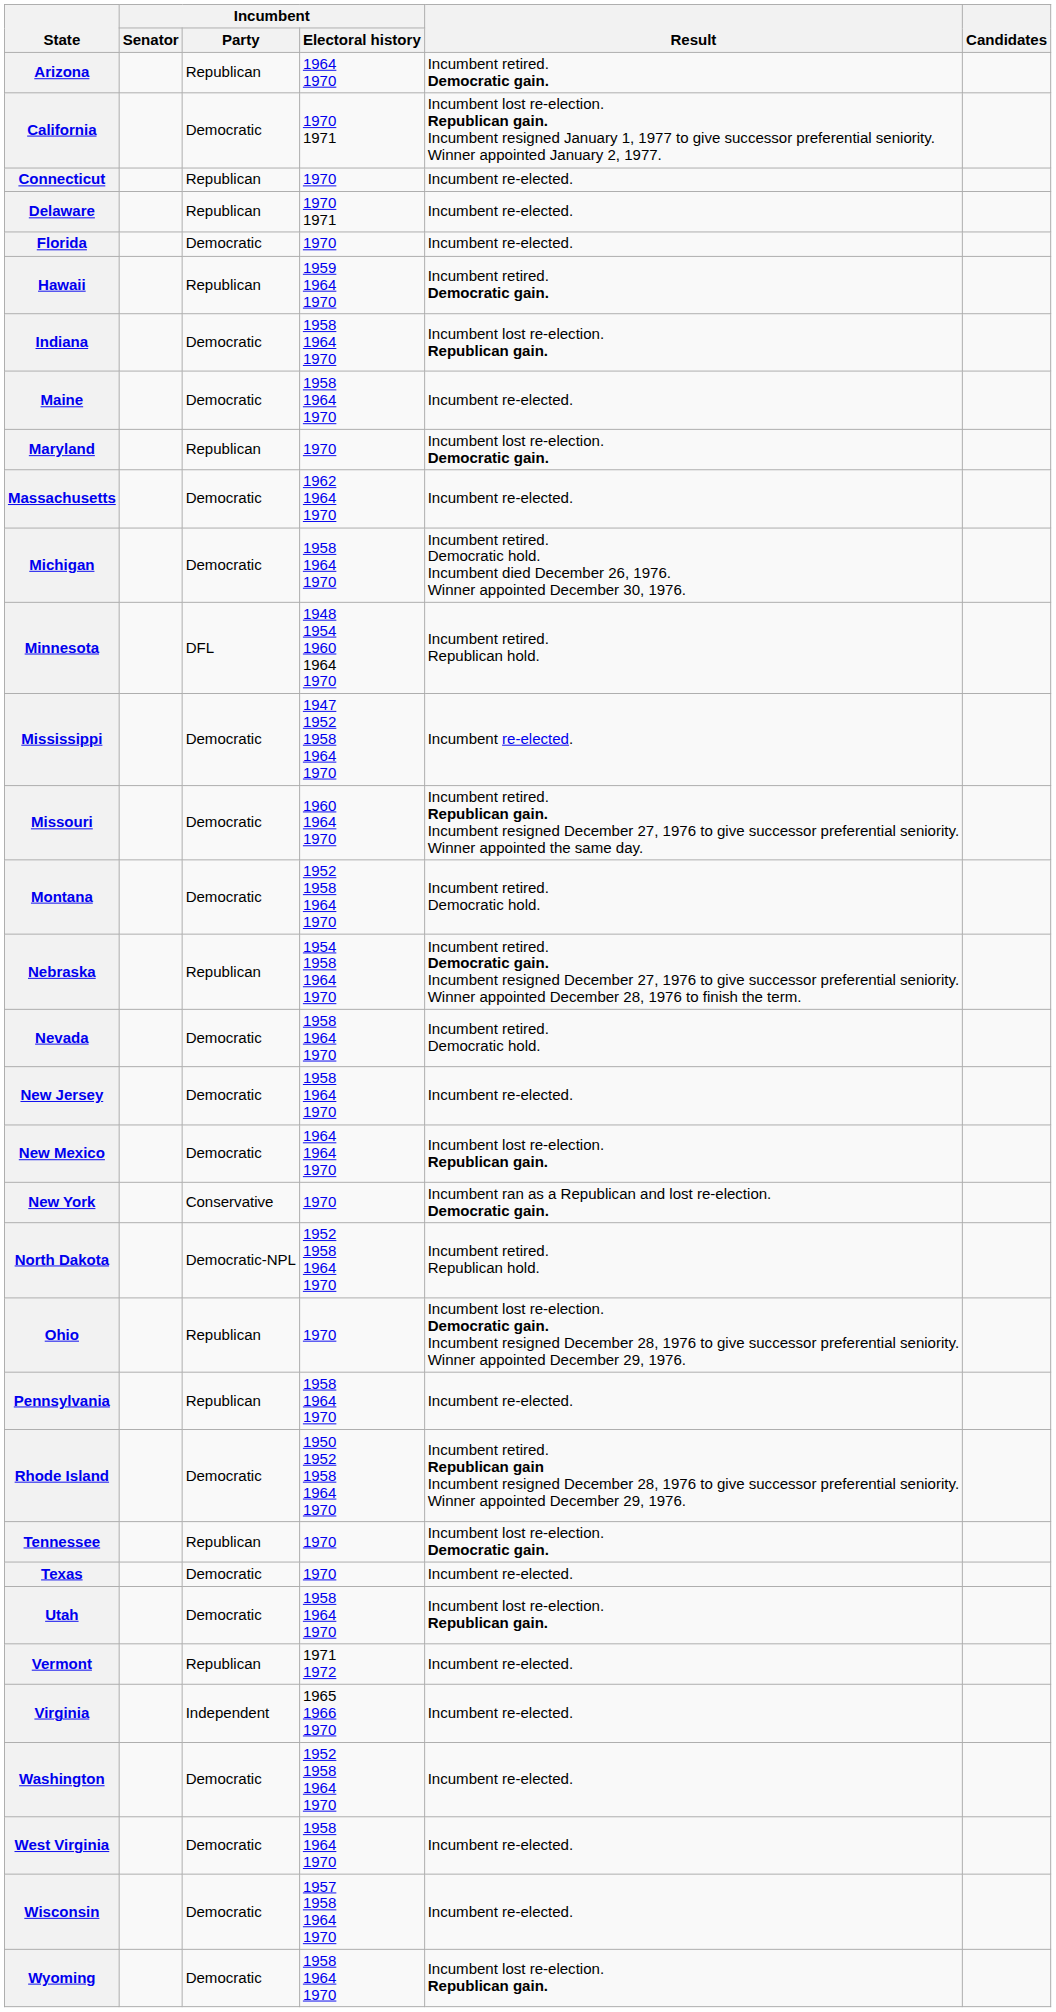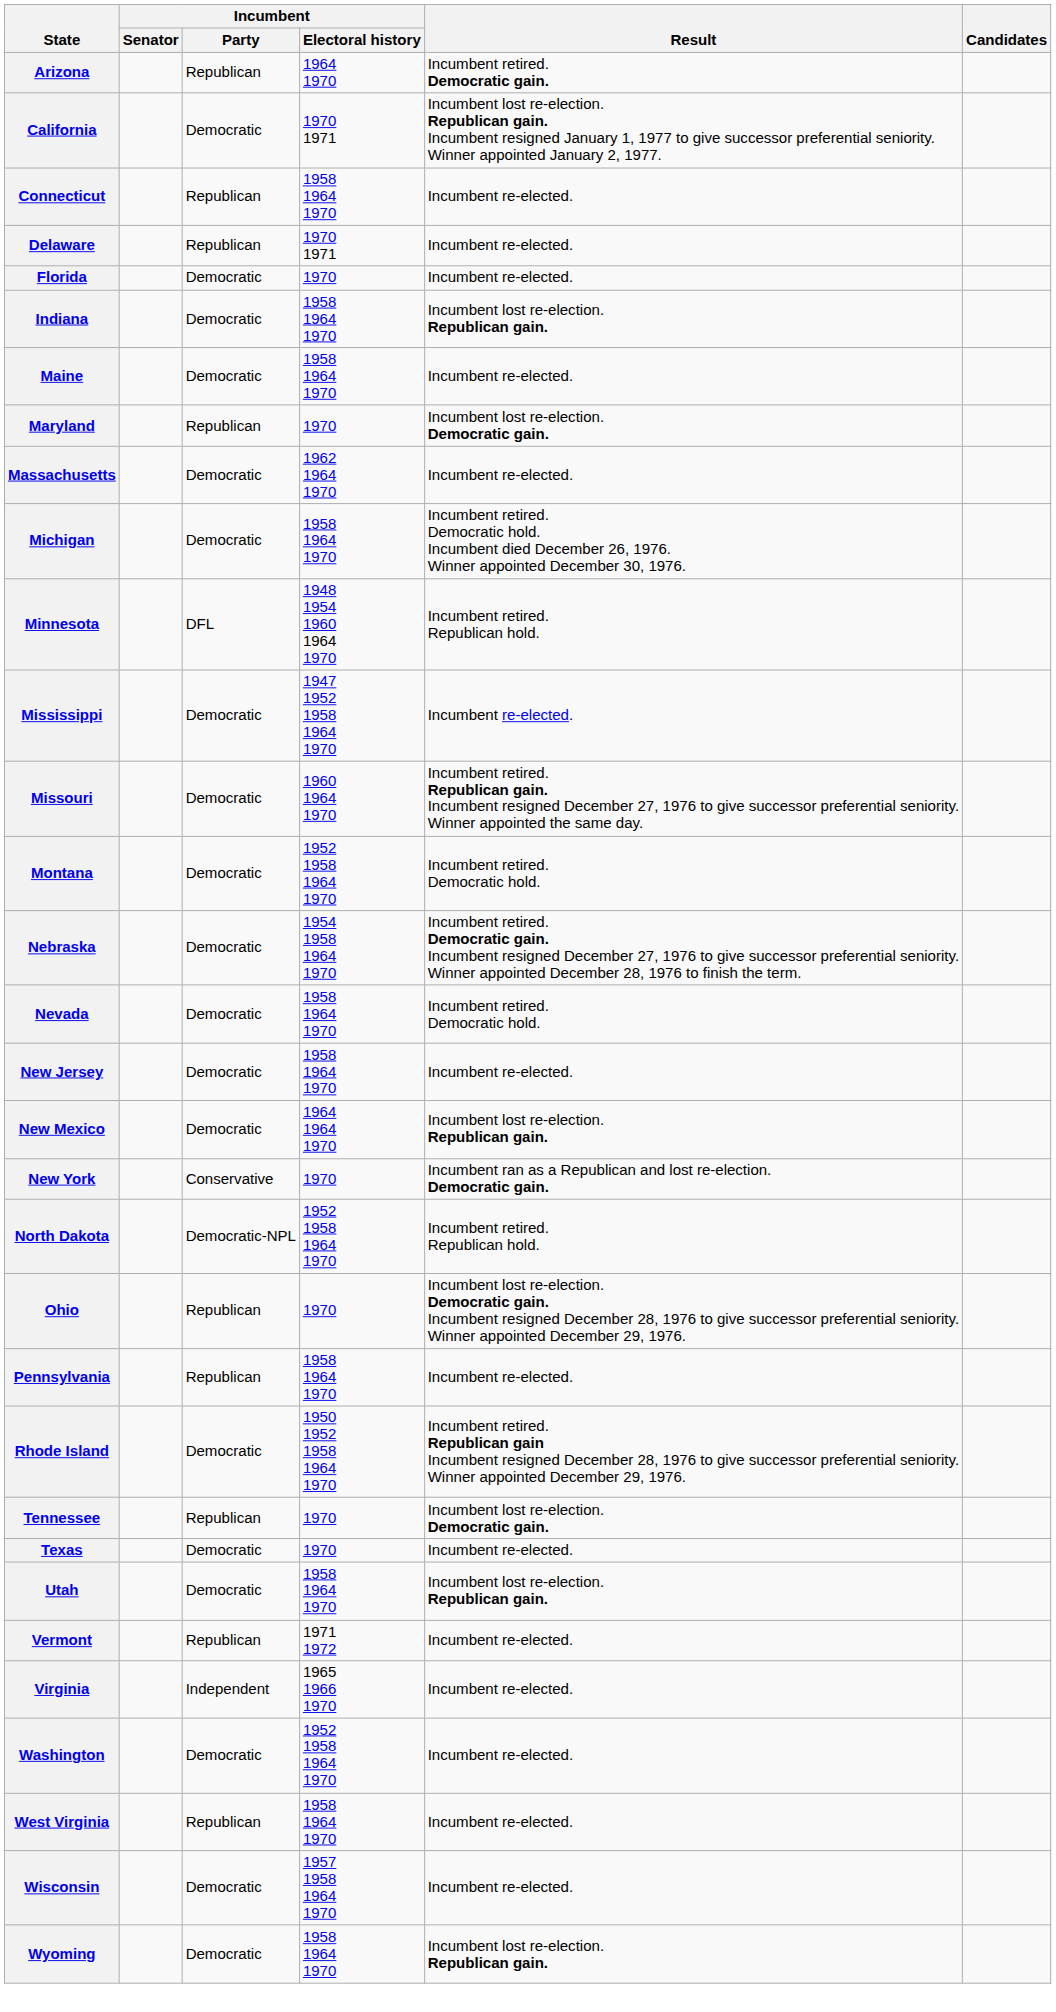 <table class="wikitable sortable">
 <tr valign=bottom>
 <th rowspan=2>State</th>
 <th colspan=3>Incumbent</th>
 <th rowspan=2>Result</th>
 <th rowspan=2 class=unsortable>Candidates</th>
 </tr>
 <tr>
 <th>Senator</th>
 <th>Party</th>
 <th>Electoral history</th>
 </tr>
 <tr>
 <th><a href='#'>Arizona</a></th>
 <td></td>
 <td>Republican</td>
 <td><a href='#'>1964</a><br><a href='#'>1970</a></td>
 <td>Incumbent retired.<br><strong>Democratic gain.</strong></td>
 <td nowrap></td>
 </tr>
 <tr>
 <th><a href='#'>California</a></th>
 <td></td>
 <td>Democratic</td>
 <td><a href='#'>1970</a><br>1971 </td>
 <td>Incumbent lost re-election.<br><strong>Republican gain.</strong><br>Incumbent resigned January 1, 1977 to give successor preferential seniority.<br>Winner appointed January 2, 1977.</td>
 <td nowrap></td>
 </tr>
 <tr>
 <th><a href='#'>Connecticut</a></th>
 <td></td>
 <td>Republican</td>
-<td><a href='#'>1970</a></td>
+<td><a href='#'>1958</a><br><a href='#'>1964</a><br><a href='#'>1970</a></td>
 <td>Incumbent re-elected.</td>
 <td nowrap></td>
 </tr>
 <tr>
 <th><a href='#'>Delaware</a></th>
 <td></td>
 <td>Republican</td>
 <td><a href='#'>1970</a><br>1971 </td>
 <td>Incumbent re-elected.</td>
 <td nowrap></td>
 </tr>
 <tr>
 <th><a href='#'>Florida</a></th>
 <td></td>
 <td>Democratic</td>
 <td><a href='#'>1970</a></td>
 <td>Incumbent re-elected.</td>
-<td nowrap></td>
-</tr>
-<tr>
-<th><a href='#'>Hawaii</a></th>
-<td></td>
-<td>Republican</td>
-<td><a href='#'>1959 </a><br><a href='#'>1964</a><br><a href='#'>1970</a></td>
-<td>Incumbent retired.<br><strong>Democratic gain.</strong></td>
 <td nowrap></td>
 </tr>
 <tr>
 <th><a href='#'>Indiana</a></th>
 <td></td>
 <td>Democratic</td>
 <td><a href='#'>1958</a><br><a href='#'>1964</a><br><a href='#'>1970</a></td>
 <td>Incumbent lost re-election.<br><strong>Republican gain.</strong></td>
 <td nowrap></td>
 </tr>
 <tr>
 <th><a href='#'>Maine</a></th>
 <td></td>
 <td>Democratic</td>
 <td><a href='#'>1958</a><br><a href='#'>1964</a><br><a href='#'>1970</a></td>
 <td>Incumbent re-elected.</td>
 <td nowrap></td>
 </tr>
 <tr>
 <th><a href='#'>Maryland</a></th>
 <td></td>
 <td>Republican</td>
 <td><a href='#'>1970</a></td>
 <td>Incumbent lost re-election.<br><strong>Democratic gain.</strong></td>
 <td nowrap></td>
 </tr>
 <tr>
 <th><a href='#'>Massachusetts</a></th>
 <td></td>
 <td>Democratic</td>
 <td><a href='#'>1962 </a><br><a href='#'>1964</a><br><a href='#'>1970</a></td>
 <td>Incumbent re-elected.</td>
 <td nowrap></td>
 </tr>
 <tr>
 <th><a href='#'>Michigan</a></th>
 <td></td>
 <td>Democratic</td>
 <td><a href='#'>1958</a><br><a href='#'>1964</a><br><a href='#'>1970</a></td>
 <td>Incumbent retired.<br>Democratic hold.<br>Incumbent died December 26, 1976.<br>Winner appointed December 30, 1976.</td>
 <td nowrap></td>
 </tr>
 <tr>
 <th><a href='#'>Minnesota</a></th>
 <td></td>
 <td>DFL</td>
 <td><a href='#'>1948</a><br><a href='#'>1954</a><br><a href='#'>1960</a><br>1964 <br><a href='#'>1970</a></td>
 <td>Incumbent retired.<br>Republican hold.</td>
 <td nowrap></td>
 </tr>
 <tr>
 <th><a href='#'>Mississippi</a></th>
 <td></td>
 <td>Democratic</td>
 <td><a href='#'>1947 </a><br><a href='#'>1952</a><br><a href='#'>1958</a><br><a href='#'>1964</a><br><a href='#'>1970</a></td>
 <td>Incumbent <a href='#'>re-elected</a>.</td>
 <td nowrap></td>
 </tr>
 <tr>
 <th><a href='#'>Missouri</a></th>
 <td></td>
 <td>Democratic</td>
 <td><a href='#'>1960 </a><br><a href='#'>1964</a><br><a href='#'>1970</a></td>
 <td>Incumbent retired.<br><strong>Republican gain.</strong><br>Incumbent resigned December 27, 1976 to give successor preferential seniority.<br>Winner appointed the same day.</td>
 <td nowrap></td>
 </tr>
 <tr>
 <th><a href='#'>Montana</a></th>
 <td></td>
 <td>Democratic</td>
 <td><a href='#'>1952</a><br><a href='#'>1958</a><br><a href='#'>1964</a><br><a href='#'>1970</a></td>
 <td>Incumbent retired.<br>Democratic hold.</td>
 <td nowrap></td>
 </tr>
 <tr>
 <th><a href='#'>Nebraska</a></th>
 <td></td>
-<td>Republican</td>
+<td>Democratic</td>
 <td><a href='#'>1954 </a><br><a href='#'>1958</a><br><a href='#'>1964</a><br><a href='#'>1970</a></td>
 <td>Incumbent retired.<br><strong>Democratic gain.</strong><br>Incumbent resigned December 27, 1976 to give successor preferential seniority.<br>Winner appointed December 28, 1976 to finish the term.</td>
 <td nowrap></td>
 </tr>
 <tr>
 <th><a href='#'>Nevada</a></th>
 <td></td>
 <td>Democratic</td>
 <td><a href='#'>1958</a><br><a href='#'>1964</a><br><a href='#'>1970</a></td>
 <td>Incumbent retired.<br>Democratic hold.</td>
 <td nowrap></td>
 </tr>
 <tr>
 <th><a href='#'>New Jersey</a></th>
 <td></td>
 <td>Democratic</td>
 <td><a href='#'>1958</a><br><a href='#'>1964</a><br><a href='#'>1970</a></td>
 <td>Incumbent re-elected.</td>
 <td nowrap></td>
 </tr>
 <tr>
 <th><a href='#'>New Mexico</a></th>
 <td></td>
 <td>Democratic</td>
 <td><a href='#'>1964 </a><br><a href='#'>1964</a><br><a href='#'>1970</a></td>
 <td>Incumbent lost re-election.<br><strong>Republican gain.</strong></td>
 <td nowrap></td>
 </tr>
 <tr>
 <th><a href='#'>New York</a></th>
 <td></td>
 <td>Conservative</td>
 <td><a href='#'>1970</a></td>
 <td>Incumbent ran as a Republican and lost re-election.<br><strong>Democratic gain.</strong></td>
 <td nowrap></td>
 </tr>
 <tr>
 <th><a href='#'>North Dakota</a></th>
 <td></td>
 <td>Democratic-NPL</td>
 <td><a href='#'>1952</a><br><a href='#'>1958</a><br><a href='#'>1964</a><br><a href='#'>1970</a></td>
 <td>Incumbent retired.<br>Republican hold.</td>
 <td nowrap></td>
 </tr>
 <tr>
 <th><a href='#'>Ohio</a></th>
 <td></td>
 <td>Republican</td>
 <td><a href='#'>1970</a></td>
 <td>Incumbent lost re-election.<br><strong>Democratic gain.</strong><br>Incumbent resigned December 28, 1976 to give successor preferential seniority.<br>Winner appointed December 29, 1976.</td>
 <td nowrap></td>
 </tr>
 <tr>
 <th><a href='#'>Pennsylvania</a></th>
 <td></td>
 <td>Republican</td>
 <td><a href='#'>1958</a><br><a href='#'>1964</a><br><a href='#'>1970</a></td>
 <td>Incumbent re-elected.</td>
 <td nowrap></td>
 </tr>
 <tr>
 <th><a href='#'>Rhode Island</a></th>
 <td></td>
 <td>Democratic</td>
 <td><a href='#'>1950 </a><br><a href='#'>1952</a><br><a href='#'>1958</a><br><a href='#'>1964</a><br><a href='#'>1970</a></td>
 <td>Incumbent retired.<br><strong>Republican gain</strong><br>Incumbent resigned December 28, 1976 to give successor preferential seniority.<br>Winner appointed December 29, 1976.</td>
 <td nowrap></td>
 </tr>
 <tr>
 <th><a href='#'>Tennessee</a></th>
 <td></td>
 <td>Republican</td>
 <td><a href='#'>1970</a></td>
 <td>Incumbent lost re-election.<br><strong>Democratic gain.</strong></td>
 <td nowrap></td>
 </tr>
 <tr>
 <th><a href='#'>Texas</a></th>
 <td></td>
 <td>Democratic</td>
 <td><a href='#'>1970</a></td>
 <td>Incumbent re-elected.</td>
 <td nowrap></td>
 </tr>
 <tr>
 <th><a href='#'>Utah</a></th>
 <td></td>
 <td>Democratic</td>
 <td><a href='#'>1958</a><br><a href='#'>1964</a><br><a href='#'>1970</a></td>
 <td>Incumbent lost re-election.<br><strong>Republican gain.</strong></td>
 <td nowrap></td>
 </tr>
 <tr>
 <th><a href='#'>Vermont</a></th>
 <td></td>
 <td>Republican</td>
 <td>1971 <br><a href='#'>1972 </a></td>
 <td>Incumbent re-elected.</td>
 <td nowrap></td>
 </tr>
 <tr>
 <th><a href='#'>Virginia</a></th>
 <td></td>
 <td>Independent</td>
 <td>1965 <br><a href='#'>1966 </a><br><a href='#'>1970</a></td>
 <td>Incumbent re-elected.</td>
 <td nowrap></td>
 </tr>
 <tr>
 <th><a href='#'>Washington</a></th>
 <td></td>
 <td>Democratic</td>
 <td><a href='#'>1952</a><br><a href='#'>1958</a><br><a href='#'>1964</a><br><a href='#'>1970</a></td>
 <td>Incumbent re-elected.</td>
 <td nowrap></td>
 </tr>
 <tr>
 <th><a href='#'>West Virginia</a></th>
 <td></td>
-<td>Democratic</td>
+<td>Republican</td>
 <td><a href='#'>1958</a><br><a href='#'>1964</a><br><a href='#'>1970</a></td>
 <td>Incumbent re-elected.</td>
 <td nowrap></td>
 </tr>
 <tr>
 <th><a href='#'>Wisconsin</a></th>
 <td></td>
 <td>Democratic</td>
 <td><a href='#'>1957 </a><br><a href='#'>1958</a><br><a href='#'>1964</a><br><a href='#'>1970</a></td>
 <td>Incumbent re-elected.</td>
 <td nowrap></td>
 </tr>
 <tr>
 <th><a href='#'>Wyoming</a></th>
 <td></td>
 <td>Democratic</td>
 <td><a href='#'>1958</a><br><a href='#'>1964</a><br><a href='#'>1970</a></td>
 <td>Incumbent lost re-election.<br><strong>Republican gain.</strong></td>
 <td nowrap></td>
 </tr>
 </table>
